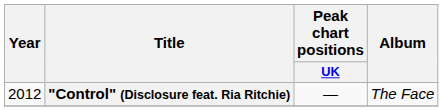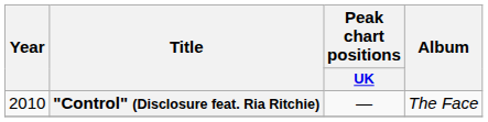 <table class="wikitable plainrowheaders" style="text-align:center;">
 <tr>
 <th scope="col" rowspan="2">Year</th>
 <th scope="col" rowspan="2">Title</th>
 <th scope="col" colspan="1">Peak chart positions</th>
 <th scope="col" rowspan="2">Album</th>
 </tr>
 <tr>
 <th scope="col" style="width:3em;font-size:85%;"><a href='#'>UK</a></th>
 </tr>
 <tr>
-<td>2012</td>
+<td>2010</td>
 <th scope="row">"Control" <small>(Disclosure feat. Ria Ritchie)</small></th>
 <td>—</td>
 <td><em>The Face</em></td>
 </tr>
 <tr>
 </tr>
 </table>
